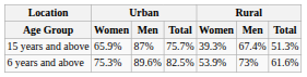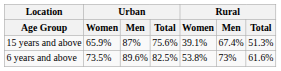 <table class="wikitable">
 <tr>
 <th>Location</th>
 <th colspan="3">Urban</th>
 <th colspan="3">Rural</th>
 </tr>
 <tr>
 <th>Age Group</th>
 <th>Women</th>
 <th>Men</th>
 <th>Total</th>
 <th>Women</th>
 <th>Men</th>
 <th>Total</th>
 </tr>
 <tr>
 <td>15 years and above</td>
 <td>65.9%</td>
 <td>87%</td>
-<td>75.7%</td>
-<td>39.3%</td>
+<td>75.6%</td>
+<td>39.1%</td>
 <td>67.4%</td>
 <td>51.3%</td>
 </tr>
 <tr>
 <td>6 years and above</td>
-<td>75.3%</td>
+<td>73.5%</td>
 <td>89.6%</td>
 <td>82.5%</td>
-<td>53.9%</td>
+<td>53.8%</td>
 <td>73%</td>
 <td>61.6%</td>
 </tr>
 </table>
